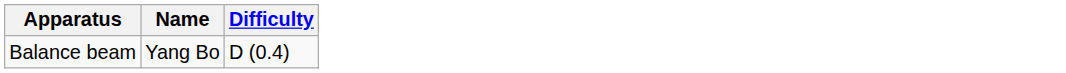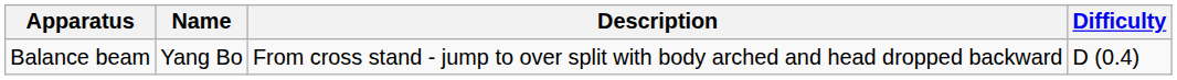 <table class="wikitable">
 <tr>
 <th>Apparatus</th>
 <th>Name</th>
+<th>Description</th>
 <th><a href='#'>Difficulty</a></th>
 </tr>
 <tr>
 <td>Balance beam</td>
 <td>Yang Bo</td>
+<td>From cross stand - jump to over split with body arched and head dropped backward</td>
 <td>D (0.4)</td>
 </tr>
 </table>
